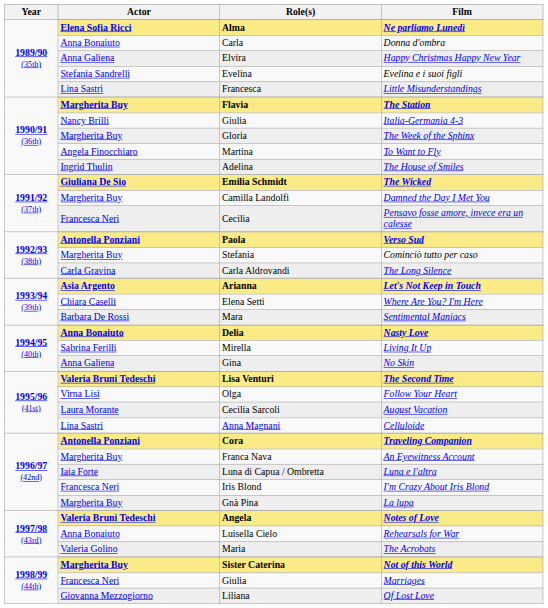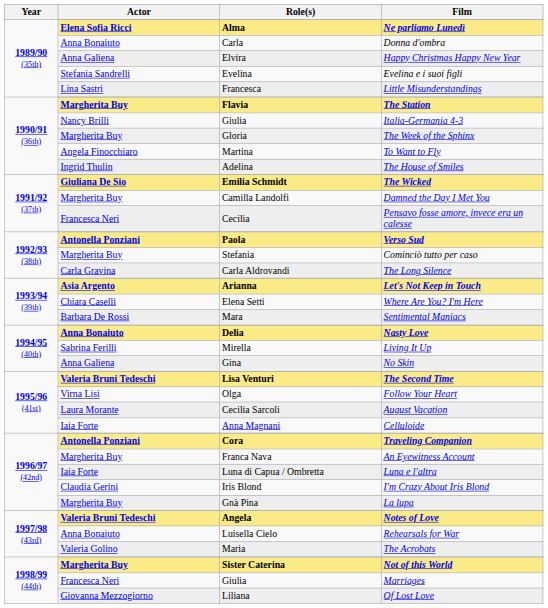 <table class="wikitable" style="width:100%">
 <tr bgcolor="#bebebe">
 <th width="10%">Year</th>
 <th width="30%">Actor</th>
 <th width="30%">Role(s)</th>
 <th width="30%">Film</th>
 </tr>
 <tr>
 <td rowspan=6 style="text-align:center"><strong><a href='#'>1989/90</a></strong><br><small><a href='#'>(35th)</a></small></td>
 </tr>
 <tr style="background:#FAEB86">
 <td><strong><a href='#'>Elena Sofia Ricci</a></strong></td>
 <td><strong>Alma</strong></td>
 <td><strong><em><a href='#'>Ne parliamo Lunedì</a></em></strong></td>
 </tr>
 <tr>
 <td><a href='#'>Anna Bonaiuto</a></td>
 <td>Carla</td>
 <td><em>Donna d'ombra</em></td>
 </tr>
 <tr style="background:#eee;">
 <td><a href='#'>Anna Galiena</a></td>
 <td>Elvira</td>
 <td><em><a href='#'>Happy Christmas Happy New Year</a></em></td>
 </tr>
 <tr>
 <td><a href='#'>Stefania Sandrelli</a></td>
 <td>Evelina</td>
 <td><em>Evelina e i suoi figli</em></td>
 </tr>
 <tr style="background:#eee;">
 <td><a href='#'>Lina Sastri</a></td>
 <td>Francesca</td>
 <td><em><a href='#'>Little Misunderstandings</a></em></td>
 </tr>
 <tr>
 <td rowspan=6 style="text-align:center"><strong><a href='#'>1990/91</a></strong><br><small><a href='#'>(36th)</a></small></td>
 </tr>
 <tr style="background:#FAEB86">
 <td><strong><a href='#'>Margherita Buy</a></strong></td>
 <td><strong>Flavia</strong></td>
 <td><strong><em><a href='#'>The Station</a></em></strong></td>
 </tr>
 <tr>
 <td><a href='#'>Nancy Brilli</a></td>
 <td>Giulia</td>
 <td><em><a href='#'>Italia-Germania 4-3</a></em></td>
 </tr>
 <tr style="background:#eee;">
 <td><a href='#'>Margherita Buy</a></td>
 <td>Gloria</td>
 <td><em><a href='#'>The Week of the Sphinx</a></em></td>
 </tr>
 <tr>
 <td><a href='#'>Angela Finocchiaro</a></td>
 <td>Martina</td>
 <td><em><a href='#'>To Want to Fly</a></em></td>
 </tr>
 <tr style="background:#eee;">
 <td><a href='#'>Ingrid Thulin</a></td>
 <td>Adelina</td>
 <td><em><a href='#'>The House of Smiles</a></em></td>
 </tr>
 <tr>
 <td rowspan=4 style="text-align:center"><strong><a href='#'>1991/92</a></strong><br><small><a href='#'>(37th)</a></small></td>
 </tr>
 <tr style="background:#FAEB86">
 <td><strong><a href='#'>Giuliana De Sio</a></strong></td>
 <td><strong>Emilia Schmidt</strong></td>
 <td><strong><em><a href='#'>The Wicked</a></em></strong></td>
 </tr>
 <tr>
 <td><a href='#'>Margherita Buy</a></td>
 <td>Camilla Landolfi</td>
 <td><em><a href='#'>Damned the Day I Met You</a></em></td>
 </tr>
 <tr style="background:#eee;">
 <td><a href='#'>Francesca Neri</a></td>
 <td>Cecilia</td>
 <td><em><a href='#'>Pensavo fosse amore, invece era un calesse</a></em></td>
 </tr>
 <tr>
 <td rowspan=4 style="text-align:center"><strong><a href='#'>1992/93</a></strong><br><small><a href='#'>(38th)</a></small></td>
 </tr>
 <tr style="background:#FAEB86">
 <td><strong><a href='#'>Antonella Ponziani</a></strong></td>
 <td><strong>Paola</strong></td>
 <td><strong><em><a href='#'>Verso Sud</a></em></strong></td>
 </tr>
 <tr>
 <td><a href='#'>Margherita Buy</a></td>
 <td>Stefania</td>
 <td><em>Cominciò tutto per caso</em></td>
 </tr>
 <tr style="background:#eee;">
 <td><a href='#'>Carla Gravina</a></td>
 <td>Carla Aldrovandi</td>
 <td><em><a href='#'>The Long Silence</a></em></td>
 </tr>
 <tr>
 <td rowspan=4 style="text-align:center"><strong><a href='#'>1993/94</a></strong><br><small><a href='#'>(39th)</a></small></td>
 </tr>
 <tr style="background:#FAEB86">
 <td><strong><a href='#'>Asia Argento</a></strong></td>
 <td><strong>Arianna</strong></td>
 <td><strong><em><a href='#'>Let's Not Keep in Touch</a></em></strong></td>
 </tr>
 <tr>
 <td><a href='#'>Chiara Caselli</a></td>
 <td>Elena Setti</td>
 <td><em><a href='#'>Where Are You? I'm Here</a></em></td>
 </tr>
 <tr style="background:#eee;">
 <td><a href='#'>Barbara De Rossi</a></td>
 <td>Mara</td>
 <td><em><a href='#'>Sentimental Maniacs</a></em></td>
 </tr>
 <tr>
 <td rowspan=4 style="text-align:center"><strong><a href='#'>1994/95</a></strong><br><small><a href='#'>(40th)</a></small></td>
 </tr>
 <tr style="background:#FAEB86">
 <td><strong><a href='#'>Anna Bonaiuto</a></strong></td>
 <td><strong>Delia</strong></td>
 <td><strong><em><a href='#'>Nasty Love</a></em></strong></td>
 </tr>
 <tr>
 <td><a href='#'>Sabrina Ferilli</a></td>
 <td>Mirella</td>
 <td><em><a href='#'>Living It Up</a></em></td>
 </tr>
 <tr style="background:#eee;">
 <td><a href='#'>Anna Galiena</a></td>
 <td>Gina</td>
 <td><em><a href='#'>No Skin</a></em></td>
 </tr>
 <tr>
 <td rowspan=5 style="text-align:center"><strong><a href='#'>1995/96</a></strong><br><small><a href='#'>(41st)</a></small></td>
 </tr>
 <tr style="background:#FAEB86">
 <td><strong><a href='#'>Valeria Bruni Tedeschi</a></strong></td>
 <td><strong>Lisa Venturi</strong></td>
 <td><strong><em><a href='#'>The Second Time</a></em></strong></td>
 </tr>
 <tr>
 <td><a href='#'>Virna Lisi</a></td>
 <td>Olga</td>
 <td><em><a href='#'>Follow Your Heart</a></em></td>
 </tr>
 <tr style="background:#eee;">
 <td><a href='#'>Laura Morante</a></td>
 <td>Cecilia Sarcoli</td>
 <td><em><a href='#'>August Vacation</a></em></td>
 </tr>
 <tr>
-<td><a href='#'>Lina Sastri</a></td>
+<td><a href='#'>Iaia Forte</a></td>
 <td><a href='#'>Anna Magnani</a></td>
 <td><em><a href='#'>Celluloide</a></em></td>
 </tr>
 <tr>
 <td rowspan=6 style="text-align:center"><strong><a href='#'>1996/97</a></strong><br><small><a href='#'>(42nd)</a></small></td>
 </tr>
 <tr style="background:#FAEB86">
 <td><strong><a href='#'>Antonella Ponziani</a></strong></td>
 <td><strong>Cora</strong></td>
 <td><strong><em><a href='#'>Traveling Companion</a></em></strong></td>
 </tr>
 <tr>
 <td><a href='#'>Margherita Buy</a></td>
 <td>Franca Nava</td>
 <td><em><a href='#'>An Eyewitness Account</a></em></td>
 </tr>
 <tr style="background:#eee;">
 <td><a href='#'>Iaia Forte</a></td>
 <td>Luna di Capua / Ombretta</td>
 <td><em><a href='#'>Luna e l'altra</a></em></td>
 </tr>
 <tr>
-<td><a href='#'>Francesca Neri</a></td>
+<td><a href='#'>Claudia Gerini</a></td>
 <td>Iris Blond</td>
 <td><em><a href='#'>I'm Crazy About Iris Blond</a> </em></td>
 </tr>
 <tr style="background:#eee;">
 <td><a href='#'>Margherita Buy</a></td>
 <td>Gnà Pina</td>
 <td><em><a href='#'>La lupa</a></em></td>
 </tr>
 <tr>
 <td rowspan=4 style="text-align:center"><strong><a href='#'>1997/98</a></strong><br><small><a href='#'>(43rd)</a></small></td>
 </tr>
 <tr style="background:#FAEB86">
 <td><strong><a href='#'>Valeria Bruni Tedeschi</a></strong></td>
 <td><strong>Angela</strong></td>
 <td><strong><em><a href='#'>Notes of Love</a></em></strong></td>
 </tr>
 <tr>
 <td><a href='#'>Anna Bonaiuto</a></td>
 <td>Luisella Cielo</td>
 <td><em><a href='#'>Rehearsals for War</a></em></td>
 </tr>
 <tr style="background:#eee;">
 <td><a href='#'>Valeria Golino</a></td>
 <td>Maria</td>
 <td><em><a href='#'>The Acrobats</a></em></td>
 </tr>
 <tr>
 <td rowspan=4 style="text-align:center"><strong><a href='#'>1998/99</a></strong><br><small><a href='#'>(44th)</a></small></td>
 </tr>
 <tr style="background:#FAEB86">
 <td><strong><a href='#'>Margherita Buy</a></strong></td>
 <td><strong>Sister Caterina</strong></td>
 <td><strong><em><a href='#'>Not of this World</a></em></strong></td>
 </tr>
 <tr>
 <td><a href='#'>Francesca Neri</a></td>
 <td>Giulia</td>
 <td><em><a href='#'>Marriages</a></em></td>
 </tr>
 <tr style="background:#eee;">
 <td><a href='#'>Giovanna Mezzogiorno</a></td>
 <td>Liliana</td>
 <td><em><a href='#'>Of Lost Love</a></em></td>
 </tr>
 </table>
